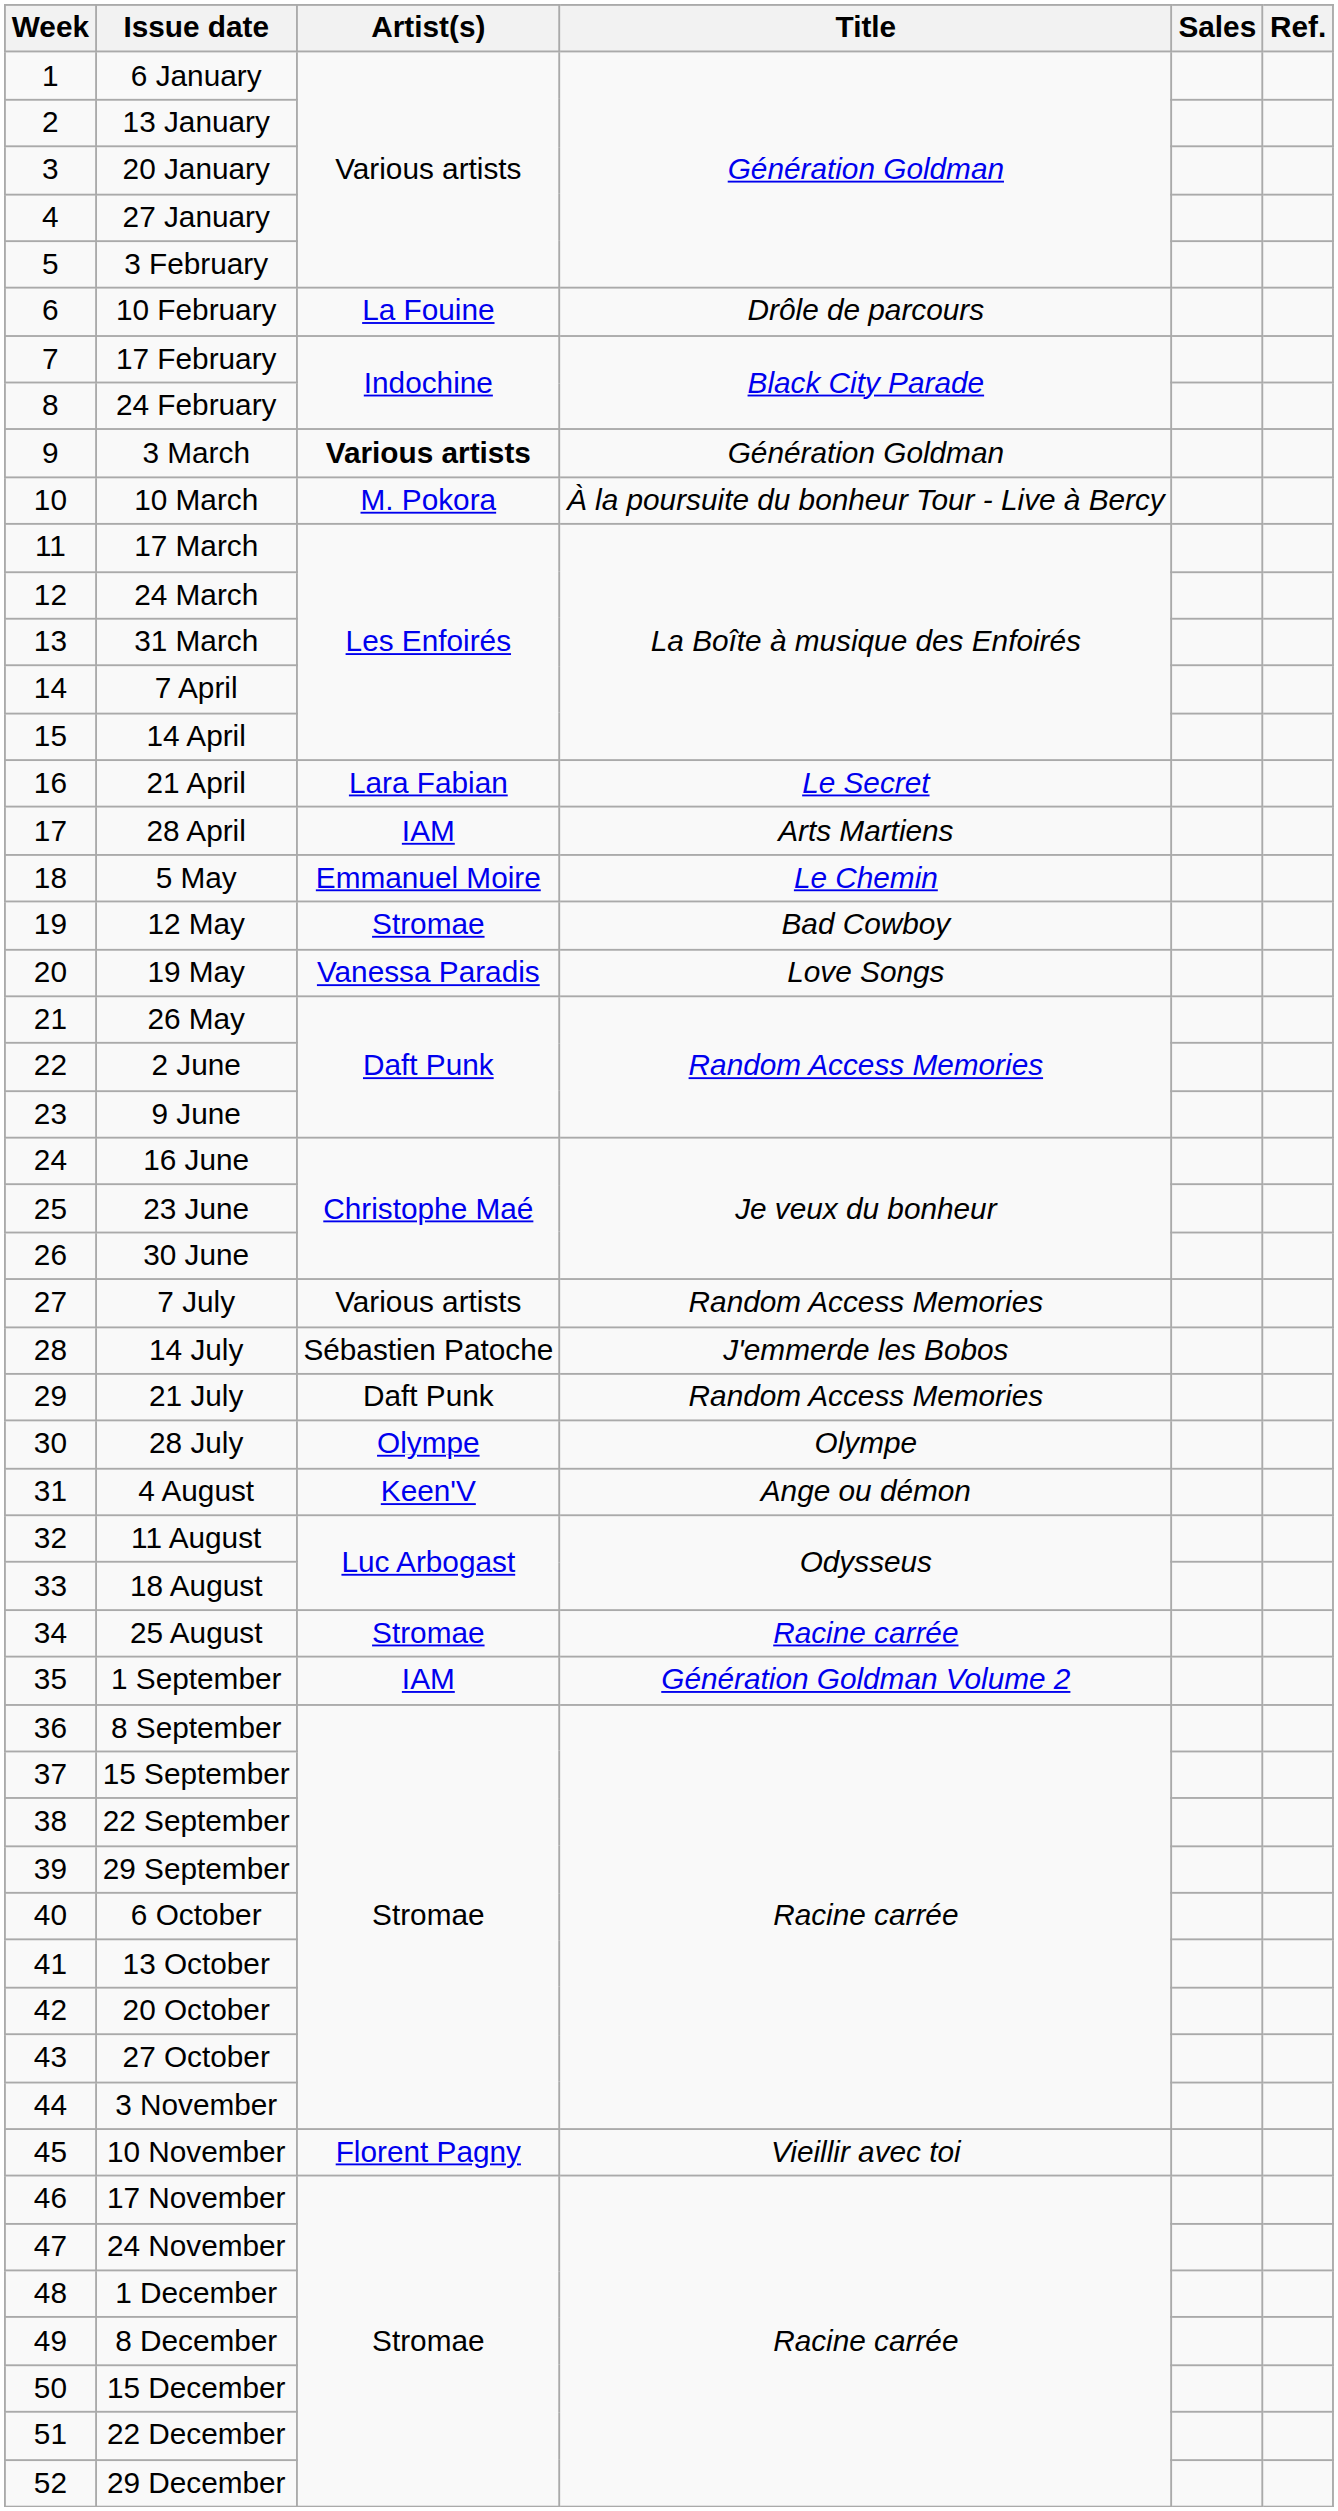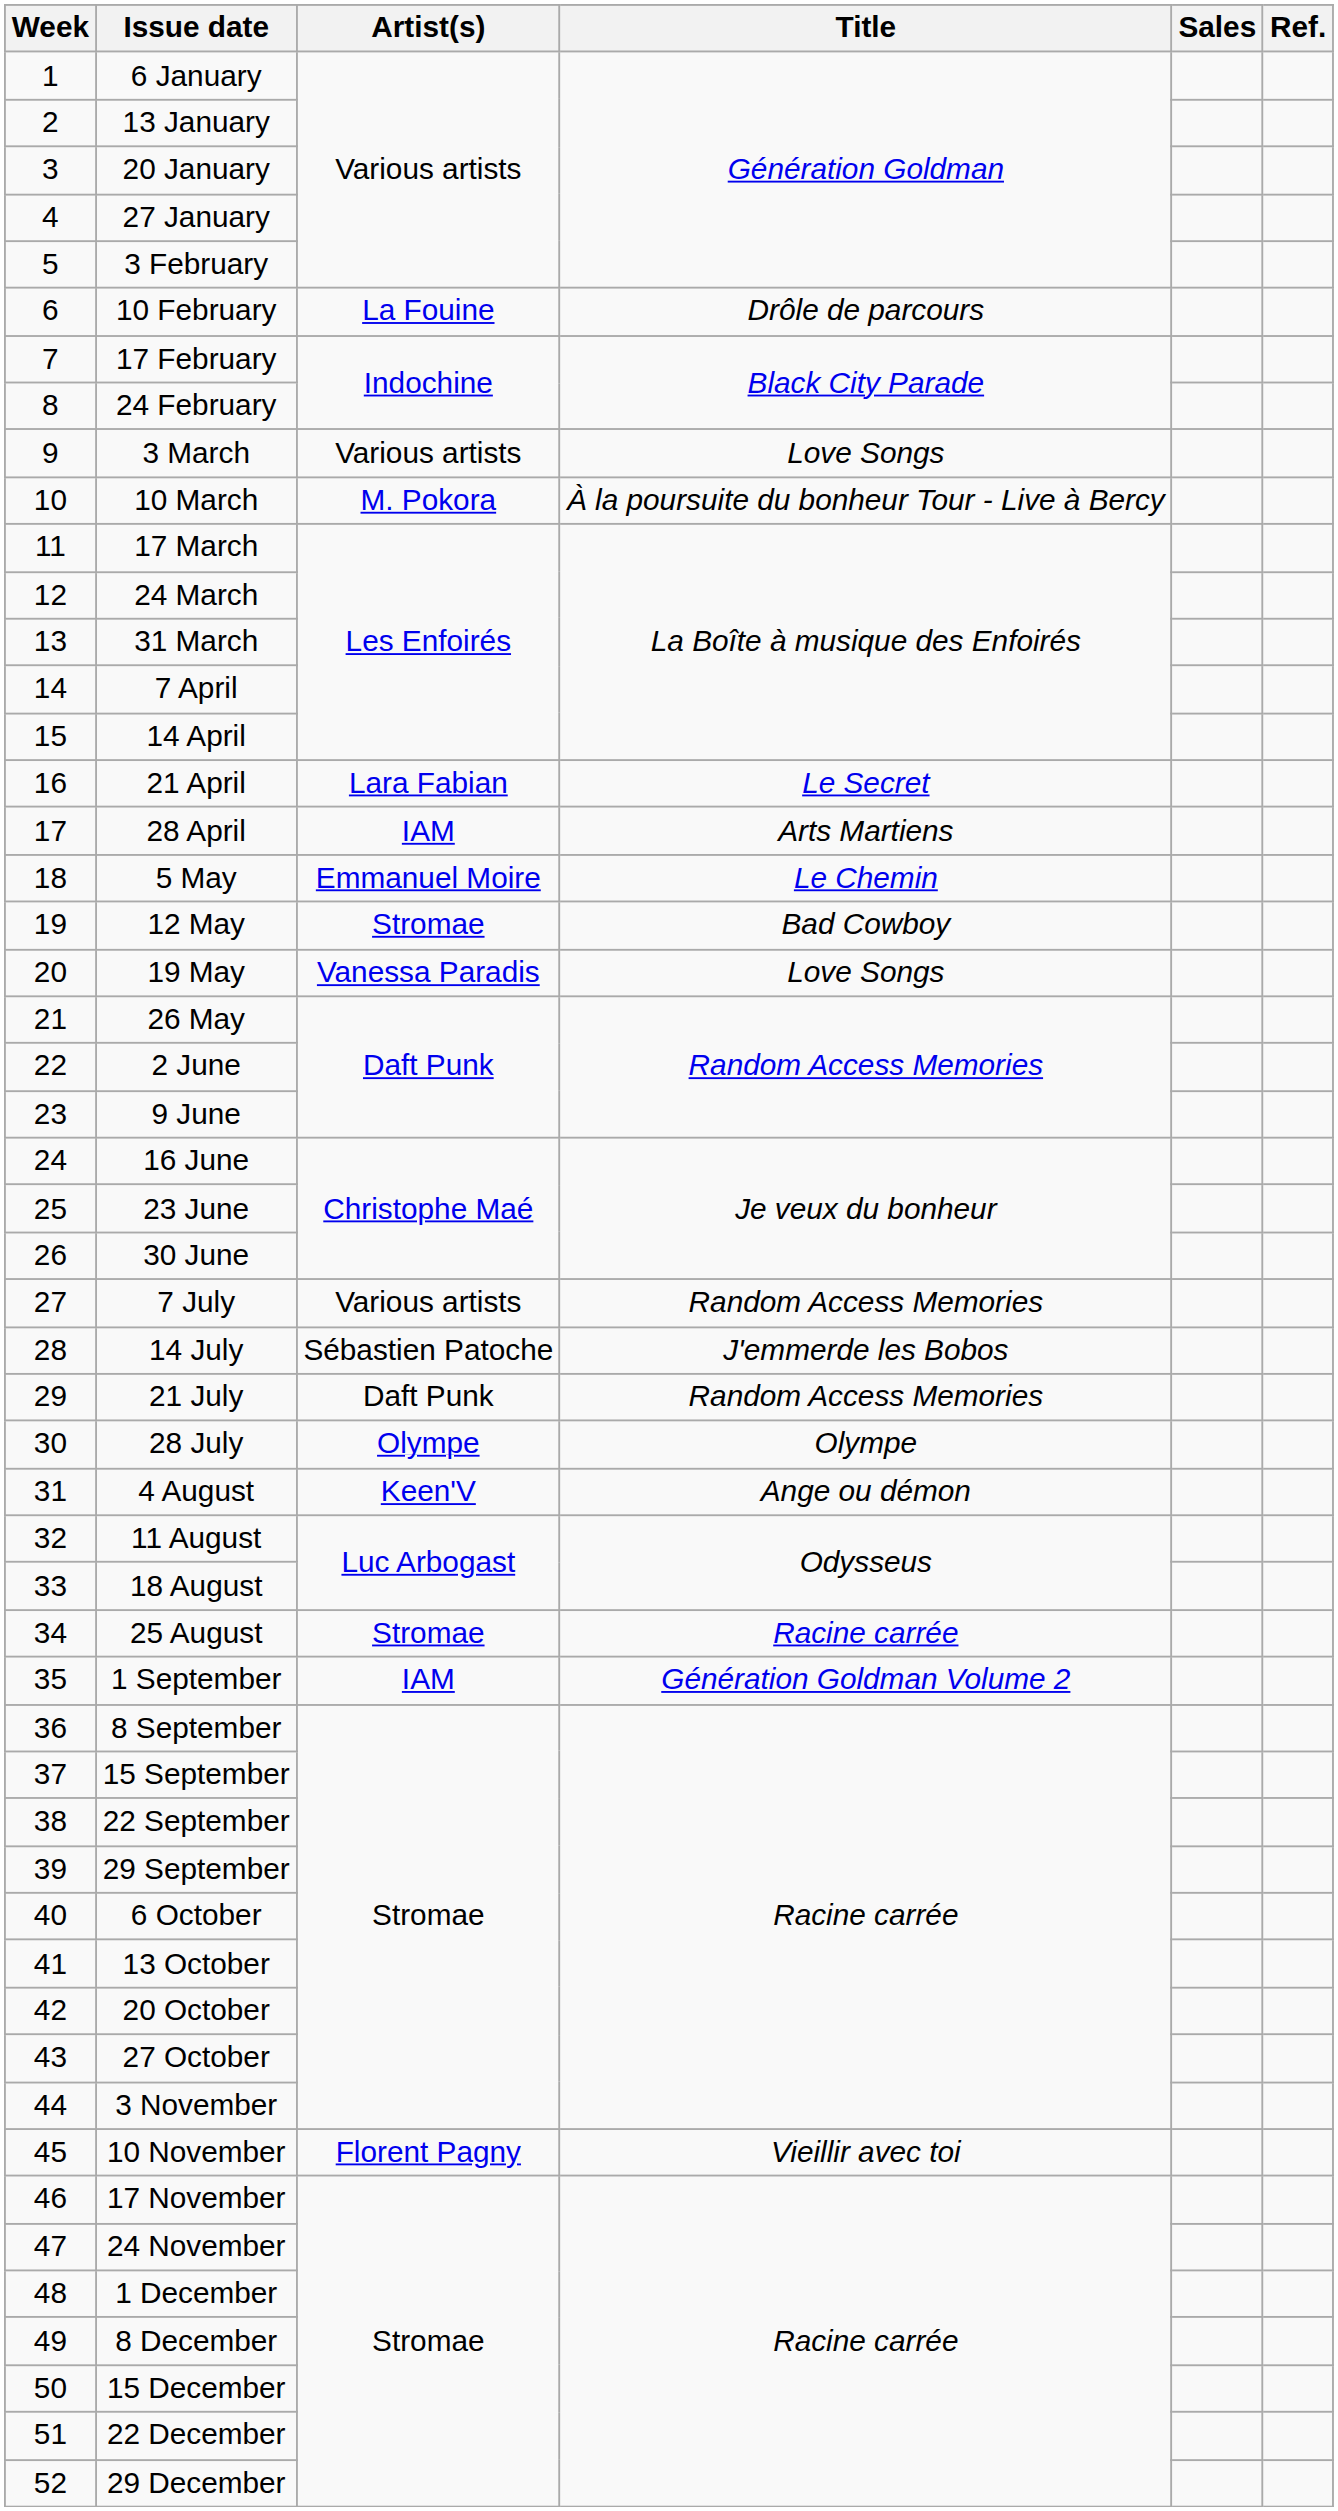 <table class="wikitable" style="text-align:center;">
 <tr>
 <th>Week</th>
 <th>Issue date</th>
 <th>Artist(s)</th>
 <th>Title</th>
 <th>Sales</th>
 <th>Ref.</th>
 </tr>
 <tr>
 <td>1</td>
 <td>6 January</td>
 <td rowspan="5">Various artists</td>
 <td rowspan="5"><em><a href='#'>Génération Goldman</a></em></td>
 <td></td>
 <td></td>
 </tr>
 <tr>
 <td>2</td>
 <td>13 January</td>
 <td></td>
 <td></td>
 </tr>
 <tr>
 <td>3</td>
 <td>20 January</td>
 <td></td>
 <td></td>
 </tr>
 <tr>
 <td>4</td>
 <td>27 January</td>
 <td></td>
 <td></td>
 </tr>
 <tr>
 <td>5</td>
 <td>3 February</td>
 <td></td>
 <td></td>
 </tr>
 <tr>
 <td>6</td>
 <td>10 February</td>
 <td><a href='#'>La Fouine</a></td>
 <td><em>Drôle de parcours</em></td>
 <td></td>
 <td></td>
 </tr>
 <tr>
 <td>7</td>
 <td>17 February</td>
 <td rowspan="2"><a href='#'>Indochine</a></td>
 <td rowspan="2"><em><a href='#'>Black City Parade</a></em></td>
 <td></td>
 <td></td>
 </tr>
 <tr>
 <td>8</td>
 <td>24 February</td>
 <td></td>
 <td></td>
 </tr>
 <tr>
 <td>9</td>
 <td>3 March</td>
-<td><strong>Various artists</strong></td>
-<td><em>Génération Goldman</em></td>
+<td>Various artists</td>
+<td><em>Love Songs</em></td>
 <td></td>
 <td></td>
 </tr>
 <tr>
 <td>10</td>
 <td>10 March</td>
 <td><a href='#'>M. Pokora</a></td>
 <td><em>À la poursuite du bonheur Tour - Live à Bercy</em></td>
 <td></td>
 <td></td>
 </tr>
 <tr>
 <td>11</td>
 <td>17 March</td>
 <td rowspan="5"><a href='#'>Les Enfoirés</a></td>
 <td rowspan="5"><em>La Boîte à musique des Enfoirés</em></td>
 <td></td>
 <td></td>
 </tr>
 <tr>
 <td>12</td>
 <td>24 March</td>
 <td></td>
 <td></td>
 </tr>
 <tr>
 <td>13</td>
 <td>31 March</td>
 <td></td>
 <td></td>
 </tr>
 <tr>
 <td>14</td>
 <td>7 April</td>
 <td></td>
 <td></td>
 </tr>
 <tr>
 <td>15</td>
 <td>14 April</td>
 <td></td>
 <td></td>
 </tr>
 <tr>
 <td>16</td>
 <td>21 April</td>
 <td><a href='#'>Lara Fabian</a></td>
 <td><em><a href='#'>Le Secret</a></em></td>
 <td></td>
 <td></td>
 </tr>
 <tr>
 <td>17</td>
 <td>28 April</td>
 <td><a href='#'>IAM</a></td>
 <td><em>Arts Martiens</em></td>
 <td></td>
 <td></td>
 </tr>
 <tr>
 <td>18</td>
 <td>5 May</td>
 <td><a href='#'>Emmanuel Moire</a></td>
 <td><em><a href='#'>Le Chemin</a></em></td>
 <td></td>
 <td></td>
 </tr>
 <tr>
 <td>19</td>
 <td>12 May</td>
 <td><a href='#'>Stromae</a></td>
 <td><em>Bad Cowboy</em></td>
 <td></td>
 <td></td>
 </tr>
 <tr>
 <td>20</td>
 <td>19 May</td>
 <td><a href='#'>Vanessa Paradis</a></td>
 <td><em>Love Songs</em></td>
 <td></td>
 <td></td>
 </tr>
 <tr>
 <td>21</td>
 <td>26 May</td>
 <td rowspan="3"><a href='#'>Daft Punk</a></td>
 <td rowspan="3"><em><a href='#'>Random Access Memories</a></em></td>
 <td></td>
 <td></td>
 </tr>
 <tr>
 <td>22</td>
 <td>2 June</td>
 <td></td>
 <td></td>
 </tr>
 <tr>
 <td>23</td>
 <td>9 June</td>
 <td></td>
 <td></td>
 </tr>
 <tr>
 <td>24</td>
 <td>16 June</td>
 <td rowspan="3"><a href='#'>Christophe Maé</a></td>
 <td rowspan="3"><em>Je veux du bonheur</em></td>
 <td></td>
 <td></td>
 </tr>
 <tr>
 <td>25</td>
 <td>23 June</td>
 <td></td>
 <td></td>
 </tr>
 <tr>
 <td>26</td>
 <td>30 June</td>
 <td></td>
 <td></td>
 </tr>
 <tr>
 <td>27</td>
 <td>7 July</td>
 <td>Various artists</td>
 <td><em>Random Access Memories</em></td>
 <td></td>
 <td></td>
 </tr>
 <tr>
 <td>28</td>
 <td>14 July</td>
 <td>Sébastien Patoche</td>
 <td><em>J'emmerde les Bobos</em></td>
 <td></td>
 <td></td>
 </tr>
 <tr>
 <td>29</td>
 <td>21 July</td>
 <td>Daft Punk</td>
 <td><em>Random Access Memories</em></td>
 <td></td>
 <td></td>
 </tr>
 <tr>
 <td>30</td>
 <td>28 July</td>
 <td><a href='#'>Olympe</a></td>
 <td><em>Olympe</em></td>
 <td></td>
 <td></td>
 </tr>
 <tr>
 <td>31</td>
 <td>4 August</td>
 <td><a href='#'>Keen'V</a></td>
 <td><em>Ange ou démon</em></td>
 <td></td>
 <td></td>
 </tr>
 <tr>
 <td>32</td>
 <td>11 August</td>
 <td rowspan="2"><a href='#'>Luc Arbogast</a></td>
 <td rowspan="2"><em>Odysseus</em></td>
 <td></td>
 <td></td>
 </tr>
 <tr>
 <td>33</td>
 <td>18 August</td>
 <td></td>
 <td></td>
 </tr>
 <tr>
 <td>34</td>
 <td>25 August</td>
 <td><a href='#'>Stromae</a></td>
 <td><em><a href='#'>Racine carrée</a></em></td>
 <td></td>
 <td></td>
 </tr>
 <tr>
 <td>35</td>
 <td>1 September</td>
 <td><a href='#'>IAM</a></td>
 <td><em><a href='#'>Génération Goldman Volume 2</a></em></td>
 <td></td>
 <td></td>
 </tr>
 <tr>
 <td>36</td>
 <td>8 September</td>
 <td rowspan="9">Stromae</td>
 <td rowspan="9"><em>Racine carrée</em></td>
 <td></td>
 <td></td>
 </tr>
 <tr>
 <td>37</td>
 <td>15 September</td>
 <td></td>
 <td></td>
 </tr>
 <tr>
 <td>38</td>
 <td>22 September</td>
 <td></td>
 <td></td>
 </tr>
 <tr>
 <td>39</td>
 <td>29 September</td>
 <td></td>
 <td></td>
 </tr>
 <tr>
 <td>40</td>
 <td>6 October</td>
 <td></td>
 <td></td>
 </tr>
 <tr>
 <td>41</td>
 <td>13 October</td>
 <td></td>
 <td></td>
 </tr>
 <tr>
 <td>42</td>
 <td>20 October</td>
 <td></td>
 <td></td>
 </tr>
 <tr>
 <td>43</td>
 <td>27 October</td>
 <td></td>
 <td></td>
 </tr>
 <tr>
 <td>44</td>
 <td>3 November</td>
 <td></td>
 <td></td>
 </tr>
 <tr>
 <td>45</td>
 <td>10 November</td>
 <td><a href='#'>Florent Pagny</a></td>
 <td><em>Vieillir avec toi</em></td>
 <td></td>
 <td></td>
 </tr>
 <tr>
 <td>46</td>
 <td>17 November</td>
 <td rowspan="7">Stromae</td>
 <td rowspan="7"><em>Racine carrée</em></td>
 <td></td>
 <td></td>
 </tr>
 <tr>
 <td>47</td>
 <td>24 November</td>
 <td></td>
 <td></td>
 </tr>
 <tr>
 <td>48</td>
 <td>1 December</td>
 <td></td>
 <td></td>
 </tr>
 <tr>
 <td>49</td>
 <td>8 December</td>
 <td></td>
 <td></td>
 </tr>
 <tr>
 <td>50</td>
 <td>15 December</td>
 <td></td>
 <td></td>
 </tr>
 <tr>
 <td>51</td>
 <td>22 December</td>
 <td></td>
 <td></td>
 </tr>
 <tr>
 <td>52</td>
 <td>29 December</td>
 <td></td>
 <td></td>
 </tr>
 </table>
